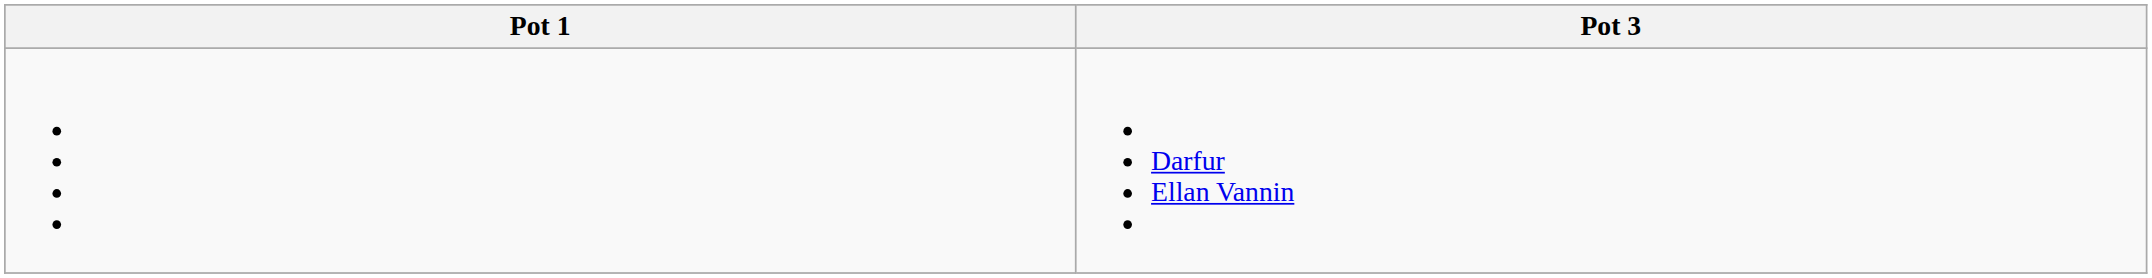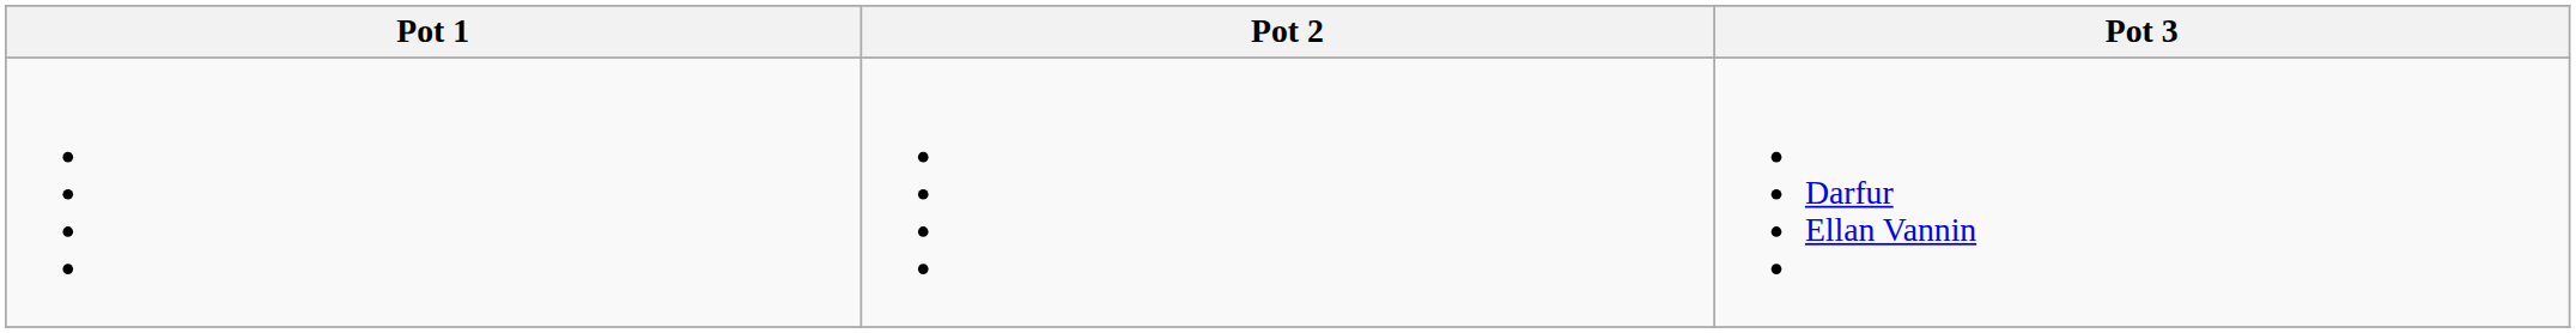 <table class="wikitable" style="width:98%">
 <tr>
 <th width=33%>Pot 1</th>
+<th width=33%>Pot 2</th>
 <th width=33%>Pot 3</th>
 </tr>
 <tr>
 <td><br><ul><li></li><li></li><li></li><li></li></ul></td>
+<td><br><ul><li></li><li></li><li></li><li></li></ul></td>
 <td><br><ul><li></li><li> <a href='#'>Darfur</a></li><li> <a href='#'>Ellan Vannin</a></li><li></li></ul></td>
 </tr>
 </table>
